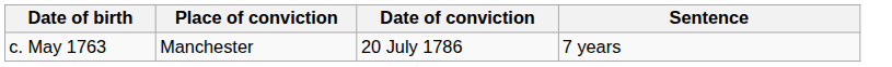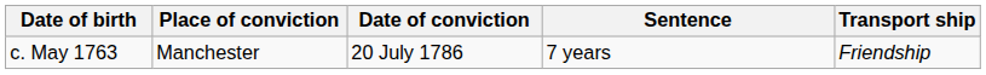 <table class="wikitable sortable plainrowheaders" style="width=1024px;">
 <tr>
 <th style="width: 15%;">Date of birth</th>
 <th style="width: 20%;">Place of conviction</th>
 <th style="width: 20%;">Date of conviction</th>
 <th style="width: 30%;">Sentence</th>
+<th style="width: 15%;">Transport ship</th>
 </tr>
 <tr>
 <td>c. May 1763</td>
 <td>Manchester</td>
 <td>20 July 1786</td>
 <td>7 years</td>
+<td><em>Friendship</em></td>
 </tr>
 </table>
